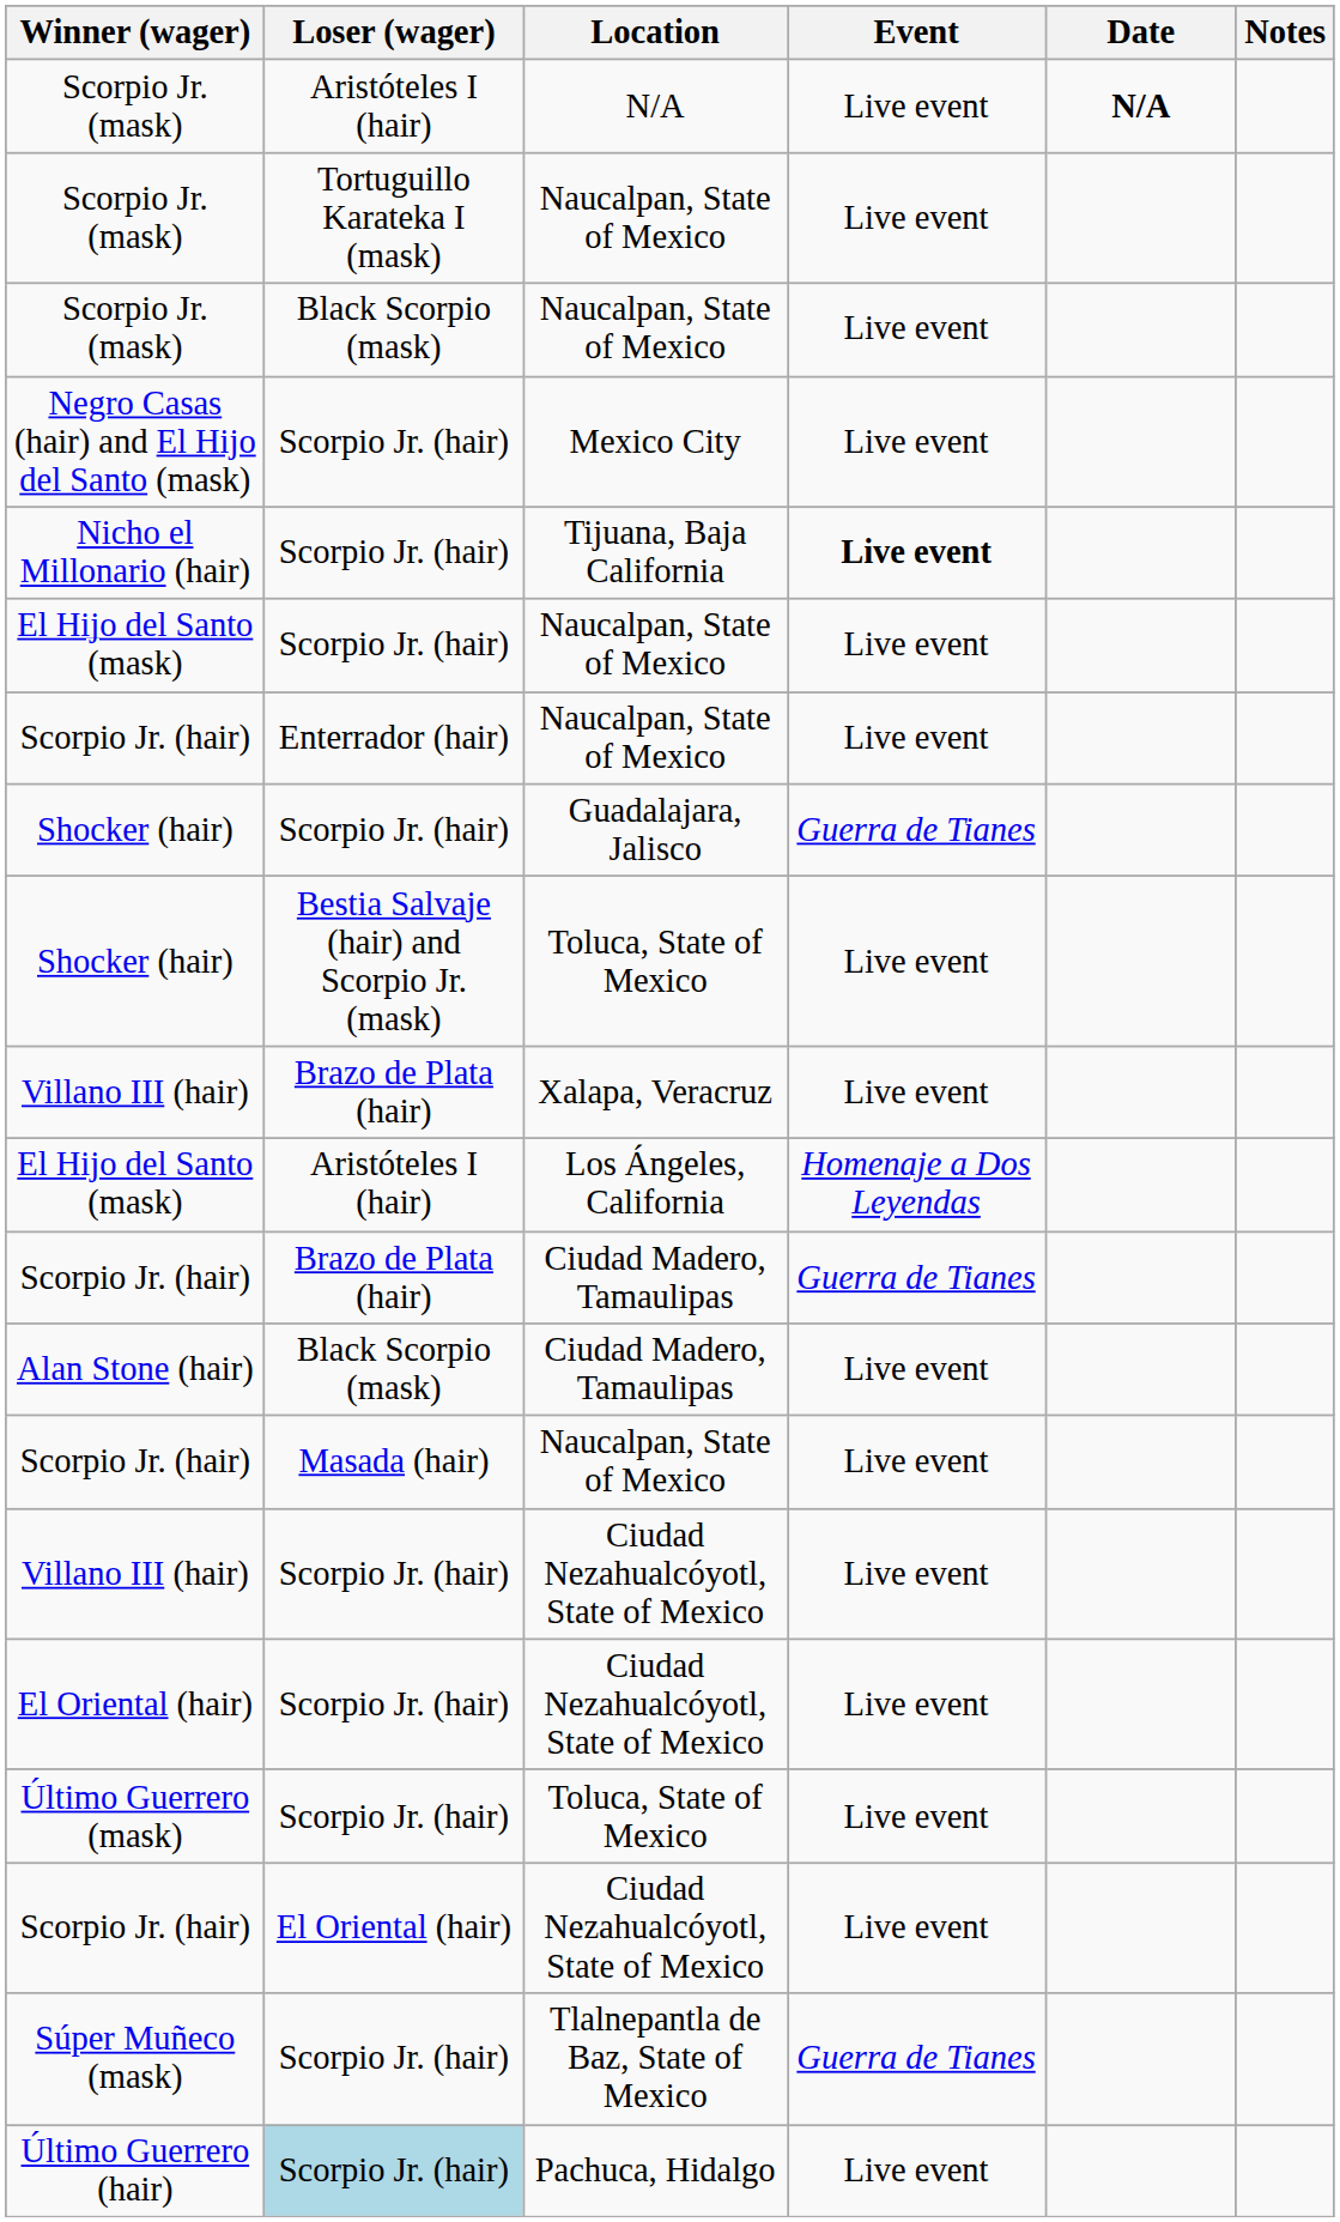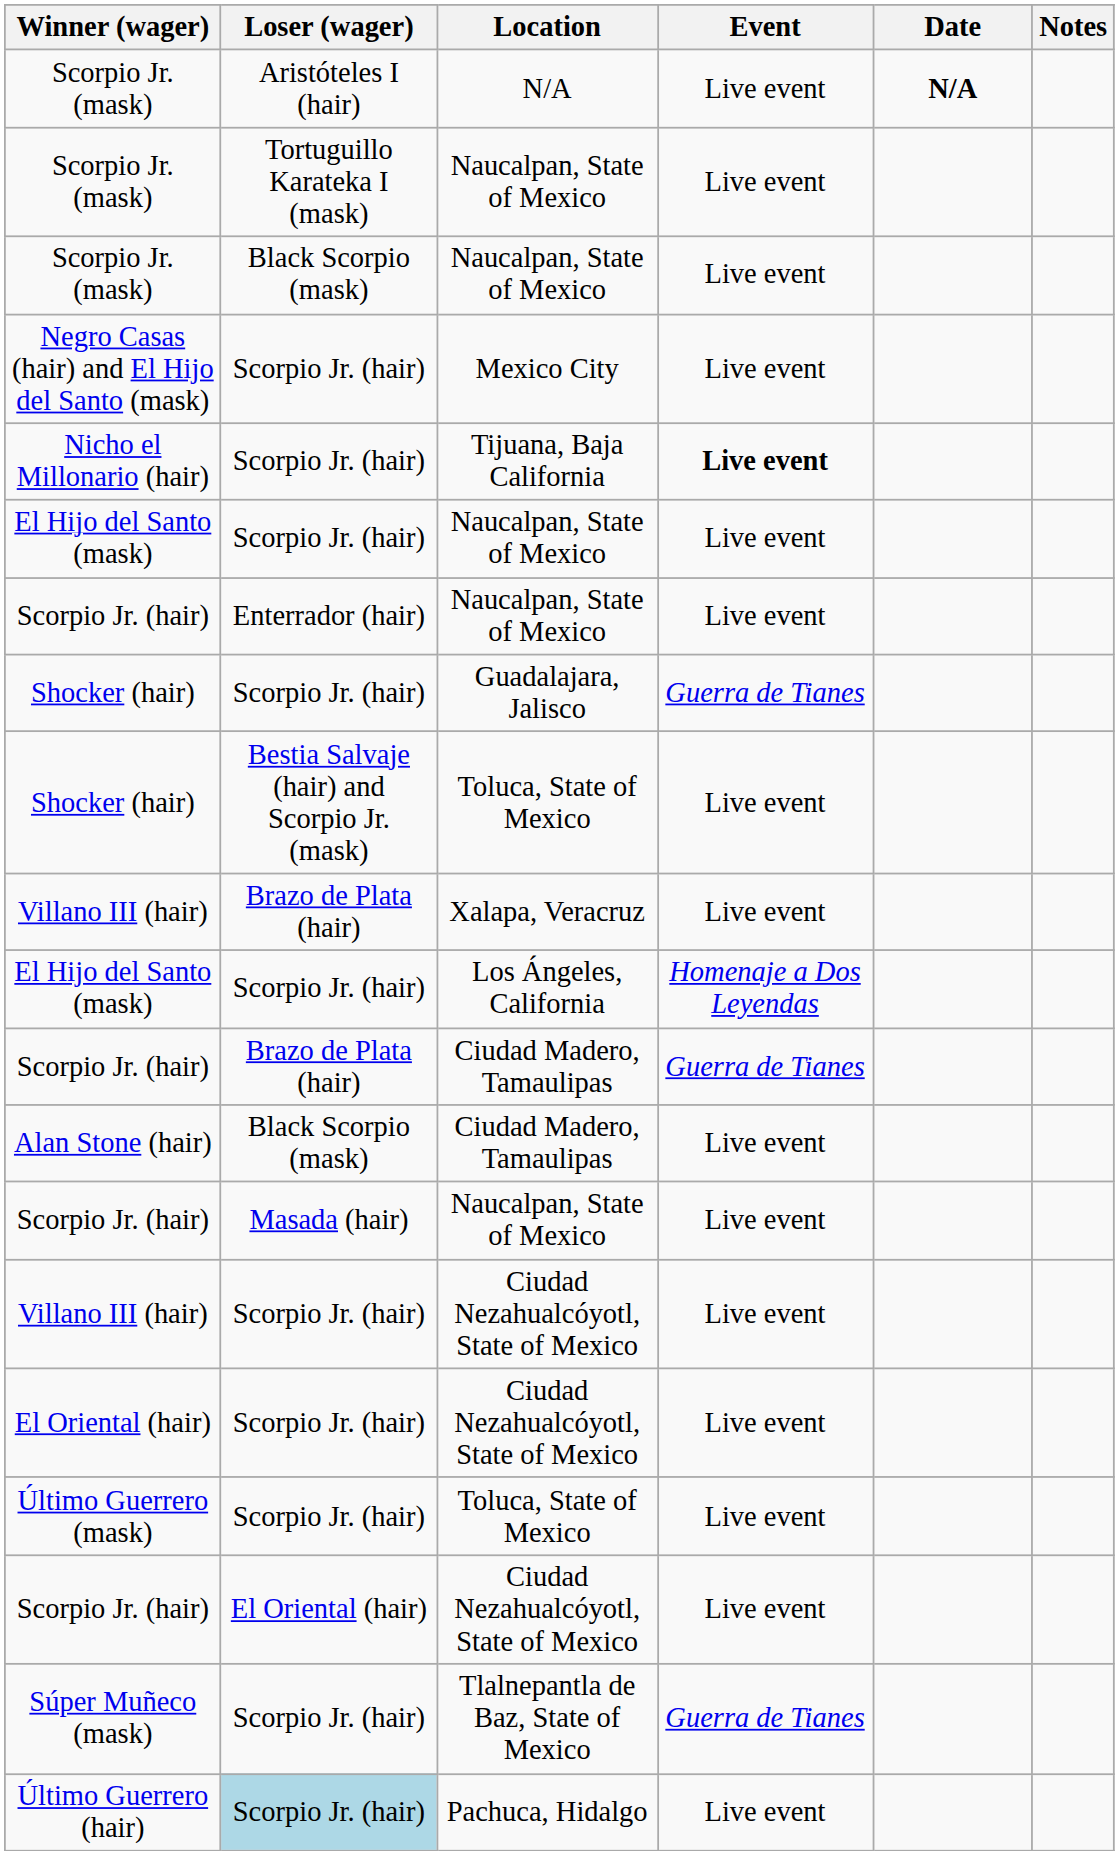 <table class="wikitable sortable" width=100%  style="text-align: center">
 <tr>
 <th width=20% scope="col">Winner (wager)</th>
 <th width=20% scope="col">Loser (wager)</th>
 <th width=20% scope="col">Location</th>
 <th width=20% scope="col">Event</th>
 <th width=15% scope="col">Date</th>
 <th class="unsortable" width=5% scope="col">Notes</th>
 </tr>
 <tr>
 <td>Scorpio Jr. (mask)</td>
 <td>Aristóteles I (hair)</td>
 <td>N/A</td>
 <td>Live event</td>
 <td><strong>N/A</strong></td>
 <td> </td>
 </tr>
 <tr>
 <td>Scorpio Jr. (mask)</td>
 <td>Tortuguillo Karateka I (mask)</td>
 <td>Naucalpan, State of Mexico</td>
 <td>Live event</td>
 <td></td>
 <td> </td>
 </tr>
 <tr>
 <td>Scorpio Jr. (mask)</td>
 <td>Black Scorpio (mask)</td>
 <td>Naucalpan, State of Mexico</td>
 <td>Live event</td>
 <td></td>
 <td> </td>
 </tr>
 <tr>
 <td><a href='#'>Negro Casas</a> (hair) and <a href='#'>El Hijo del Santo</a> (mask)</td>
 <td>Scorpio Jr. (hair)</td>
 <td>Mexico City</td>
 <td>Live event</td>
 <td></td>
 <td></td>
 </tr>
 <tr>
 <td><a href='#'>Nicho el Millonario</a> (hair)</td>
 <td>Scorpio Jr. (hair)</td>
 <td>Tijuana, Baja California</td>
 <td><strong>Live event</strong></td>
 <td></td>
 <td></td>
 </tr>
 <tr>
 <td><a href='#'>El Hijo del Santo</a> (mask)</td>
 <td>Scorpio Jr. (hair)</td>
 <td>Naucalpan, State of Mexico</td>
 <td>Live event</td>
 <td></td>
 <td> </td>
 </tr>
 <tr>
 <td>Scorpio Jr. (hair)</td>
 <td>Enterrador (hair)</td>
 <td>Naucalpan, State of Mexico</td>
 <td>Live event</td>
 <td></td>
 <td> </td>
 </tr>
 <tr>
 <td><a href='#'>Shocker</a> (hair)</td>
 <td>Scorpio Jr. (hair)</td>
 <td>Guadalajara, Jalisco</td>
 <td><em><a href='#'>Guerra de Tianes</a></em></td>
 <td></td>
 <td></td>
 </tr>
 <tr>
 <td><a href='#'>Shocker</a> (hair)</td>
 <td><a href='#'>Bestia Salvaje</a> (hair) and Scorpio Jr. (mask)</td>
 <td>Toluca, State of Mexico</td>
 <td>Live event</td>
 <td></td>
 <td></td>
 </tr>
 <tr>
 <td><a href='#'>Villano III</a> (hair)</td>
 <td><a href='#'>Brazo de Plata</a> (hair)</td>
 <td>Xalapa, Veracruz</td>
 <td>Live event</td>
 <td></td>
 <td></td>
 </tr>
 <tr>
 <td><a href='#'>El Hijo del Santo</a> (mask)</td>
-<td>Aristóteles I (hair)</td>
+<td>Scorpio Jr. (hair)</td>
 <td>Los Ángeles, California</td>
 <td><em><a href='#'>Homenaje a Dos Leyendas</a></em></td>
 <td></td>
 <td> </td>
 </tr>
 <tr>
 <td>Scorpio Jr. (hair)</td>
 <td><a href='#'>Brazo de Plata</a> (hair)</td>
 <td>Ciudad Madero, Tamaulipas</td>
 <td><em><a href='#'>Guerra de Tianes</a></em></td>
 <td></td>
 <td></td>
 </tr>
 <tr>
 <td><a href='#'>Alan Stone</a> (hair)</td>
 <td>Black Scorpio (mask)</td>
 <td>Ciudad Madero, Tamaulipas</td>
 <td>Live event</td>
 <td></td>
 <td></td>
 </tr>
 <tr>
 <td>Scorpio Jr. (hair)</td>
 <td><a href='#'>Masada</a> (hair)</td>
 <td>Naucalpan, State of Mexico</td>
 <td>Live event</td>
 <td></td>
 <td></td>
 </tr>
 <tr>
 <td><a href='#'>Villano III</a> (hair)</td>
 <td>Scorpio Jr. (hair)</td>
 <td>Ciudad Nezahualcóyotl, State of Mexico</td>
 <td>Live event</td>
 <td></td>
 <td> </td>
 </tr>
 <tr>
 <td><a href='#'>El Oriental</a> (hair)</td>
 <td>Scorpio Jr. (hair)</td>
 <td>Ciudad Nezahualcóyotl, State of Mexico</td>
 <td>Live event</td>
 <td></td>
 <td></td>
 </tr>
 <tr>
 <td><a href='#'>Último Guerrero</a> (mask)</td>
 <td>Scorpio Jr. (hair)</td>
 <td>Toluca, State of Mexico</td>
 <td>Live event</td>
 <td></td>
 <td></td>
 </tr>
 <tr>
 <td>Scorpio Jr. (hair)</td>
 <td><a href='#'>El Oriental</a> (hair)</td>
 <td>Ciudad Nezahualcóyotl, State of Mexico</td>
 <td>Live event</td>
 <td></td>
 <td></td>
 </tr>
 <tr>
 <td><a href='#'>Súper Muñeco</a> (mask)</td>
 <td>Scorpio Jr. (hair)</td>
 <td>Tlalnepantla de Baz, State of Mexico</td>
 <td><em><a href='#'>Guerra de Tianes</a></em></td>
 <td></td>
 <td></td>
 </tr>
 <tr>
 <td><a href='#'>Último Guerrero</a> (hair)</td>
 <td style="background: lightblue;">Scorpio Jr. (hair)</td>
 <td>Pachuca, Hidalgo</td>
 <td>Live event</td>
 <td></td>
 <td></td>
 </tr>
 </table>
